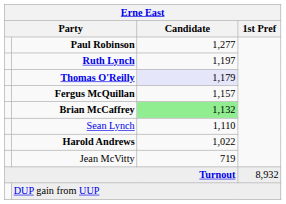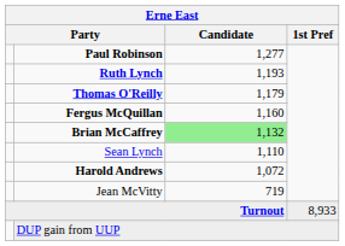 <table class="wikitable">
 <tr>
 <th colspan="4" align="center"><a href='#'>Erne East</a></th>
 </tr>
 <tr>
 <th colspan="2" align="center" width=200>Party</th>
 <th width=150>Candidate</th>
 <th width=60>1st Pref</th>
 </tr>
 <tr>
 <td></td>
 <td align="right"><strong>Paul Robinson</strong></td>
 <td align="right">1,277</td>
 </tr>
 <tr>
 <td></td>
 <td align="right"><strong><a href='#'>Ruth Lynch</a></strong></td>
-<td align="right">1,197</td>
+<td align="right">1,193</td>
 </tr>
 <tr>
 <td></td>
 <td align="right"><strong><a href='#'>Thomas O'Reilly</a></strong></td>
-<td align="right" style="background: lavender;">1,179</td>
+<td align="right">1,179</td>
 </tr>
 <tr>
 <td></td>
 <td align="right"><strong>Fergus McQuillan</strong></td>
-<td align="right">1,157</td>
+<td align="right">1,160</td>
 </tr>
 <tr>
 <td></td>
 <td align="right"><strong>Brian McCaffrey</strong></td>
 <td align="right" style="background: lightgreen;">1,132</td>
 </tr>
 <tr>
 <td></td>
 <td align="right"><a href='#'>Sean Lynch</a></td>
 <td align="right">1,110</td>
 </tr>
 <tr>
 <td></td>
 <td align="right"><strong>Harold Andrews</strong></td>
-<td align="right">1,022</td>
+<td align="right">1,072</td>
 </tr>
 <tr>
 <td></td>
 <td align="right">Jean McVitty</td>
 <td align="right">719</td>
 </tr>
 <tr bgcolor="EEEEEE">
 <td colspan=3 align="right"><strong><a href='#'>Turnout</a></strong></td>
-<td align="right">8,932</td>
+<td align="right">8,933</td>
 </tr>
 <tr>
 <td bgcolor=></td>
 <td colspan=3 bgcolor="EEEEEE"><a href='#'>DUP</a> gain from <a href='#'>UUP</a></td>
 </tr>
 </table>
